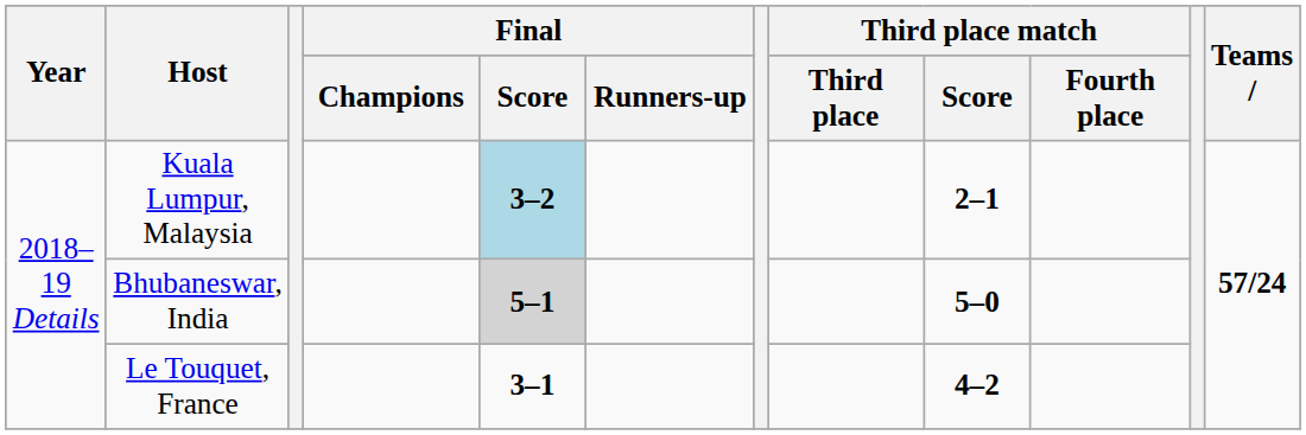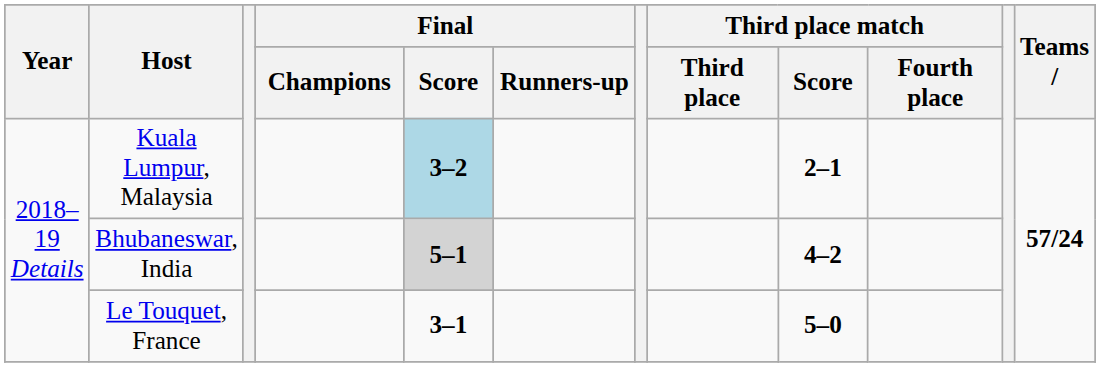 <table class="wikitable" style="font-size:90%; width: 100%; text-align: center;">
 <tr>
 <th rowspan=2 width=5%>Year</th>
 <th rowspan=2 width=9%>Host</th>
 <th width=1% rowspan=5></th>
 <th colspan=3>Final</th>
 <th width=1% rowspan=5></th>
 <th colspan=3>Third place match</th>
 <th width=1% rowspan=5></th>
 <th rowspan=2 width=4%>Teams<br> / </th>
 </tr>
 <tr>
 <th width=14%>Champions</th>
 <th width=9%>Score</th>
 <th width=14%>Runners-up</th>
 <th width=14%>Third place</th>
 <th width=9%>Score</th>
 <th width=14%>Fourth place</th>
 </tr>
 <tr>
 <td rowspan=3><a href='#'>2018–19</a><br><em><a href='#'>Details</a></em></td>
 <td><a href='#'>Kuala Lumpur</a>, Malaysia</td>
 <td><strong></strong></td>
 <td style="background: lightblue;"><strong>3–2</strong></td>
 <td></td>
 <td></td>
 <td><strong>2–1</strong></td>
 <td></td>
 <td rowspan=3><strong>57/24</strong></td>
 </tr>
 <tr>
 <td><a href='#'>Bhubaneswar</a>, India</td>
 <td><strong></strong></td>
 <td style="background: lightgrey;"><strong>5–1</strong></td>
 <td></td>
 <td></td>
-<td><strong>5–0</strong></td>
+<td><strong>4–2</strong></td>
 <td></td>
 </tr>
 <tr>
 <td><a href='#'>Le Touquet</a>, France</td>
 <td><strong></strong></td>
 <td><strong>3–1</strong></td>
 <td></td>
 <td></td>
-<td><strong>4–2</strong></td>
+<td><strong>5–0</strong></td>
 <td></td>
 </tr>
 </table>
